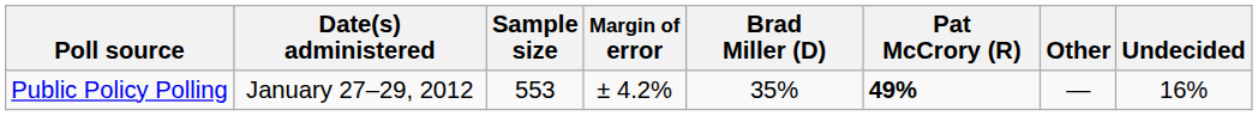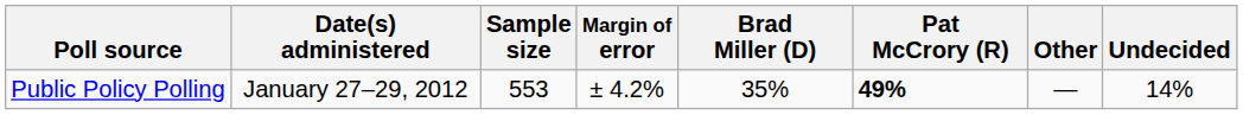 <table class="wikitable">
 <tr valign= bottom>
 <th>Poll source</th>
 <th style="width:160px;">Date(s)<br>administered</th>
 <th class=small>Sample<br>size</th>
 <th><small>Margin of</small><br>error</th>
 <th width=110px>Brad<br>Miller (D)</th>
 <th width=110px>Pat<br>McCrory (R)</th>
 <th>Other</th>
 <th>Undecided</th>
 </tr>
 <tr>
 <td><a href='#'>Public Policy Polling</a></td>
 <td align=center>January 27–29, 2012</td>
 <td align=center>553</td>
 <td align=center>± 4.2%</td>
 <td align=center>35%</td>
 <td><strong>49%</strong></td>
 <td align=center>—</td>
-<td align=center>16%</td>
+<td align=center>14%</td>
 </tr>
 </table>
